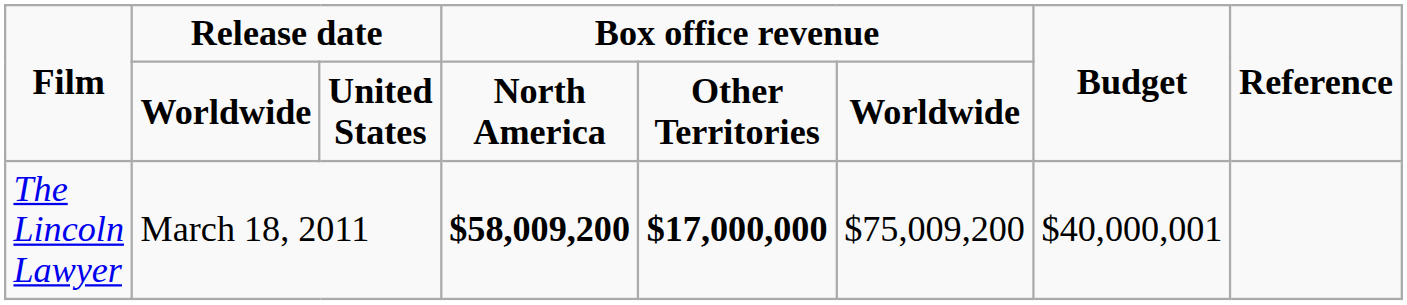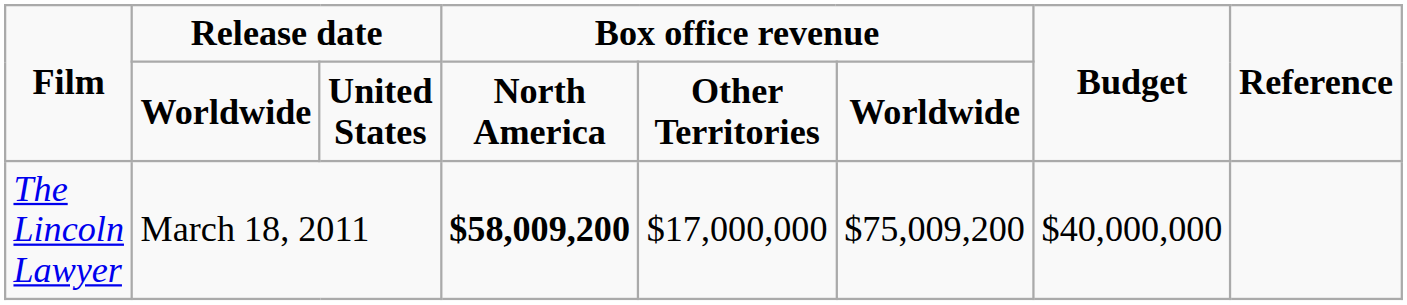 <table class="wikitable" width=99% border="1">
 <tr>
 <td rowspan="2" align="center"><strong>Film</strong></td>
 <td colspan="2" align="center"><strong>Release date</strong></td>
 <td colspan="3" align="center"><strong>Box office revenue</strong></td>
 <td rowspan="2" align="center"><strong>Budget</strong></td>
 <td rowspan="2" align="center"><strong>Reference</strong></td>
 </tr>
 <tr>
 <td align="center"><strong>Worldwide</strong></td>
 <td align="center"><strong>United States</strong></td>
 <td align="center"><strong>North America</strong></td>
 <td align="center"><strong>Other Territories</strong></td>
 <td align="center"><strong>Worldwide</strong></td>
 </tr>
 <tr>
 <td><em><a href='#'>The Lincoln Lawyer</a></em></td>
 <td colspan="2">March 18, 2011</td>
 <td><strong>$58,009,200</strong></td>
-<td><strong>$17,000,000</strong></td>
+<td>$17,000,000</td>
 <td>$75,009,200</td>
-<td>$40,000,001</td>
+<td>$40,000,000</td>
 <td align="center"></td>
 </tr>
 </table>
